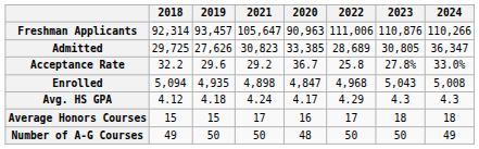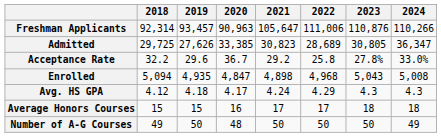 <table style= "float:right; text-align:center; font-size:85%; margin:auto;" class="wikitable">
 <tr>
 <th></th>
 <th>2018</th>
 <th>2019</th>
+<th>2020</th>
 <th>2021</th>
-<th>2020</th>
 <th>2022</th>
 <th>2023</th>
 <th>2024</th>
 </tr>
 <tr align="center">
 <th>Freshman Applicants</th>
 <td>92,314</td>
 <td>93,457</td>
+<td>90,963</td>
 <td>105,647</td>
-<td>90,963</td>
 <td>111,006</td>
 <td>110,876</td>
 <td>110,266</td>
 </tr>
 <tr align="center">
 <th>Admitted</th>
 <td>29,725</td>
 <td>27,626</td>
+<td>33,385</td>
 <td>30,823</td>
-<td>33,385</td>
 <td>28,689</td>
 <td>30,805</td>
 <td>36,347</td>
 </tr>
 <tr align="center">
 <th>Acceptance Rate</th>
 <td>32.2</td>
 <td>29.6</td>
+<td>36.7</td>
 <td>29.2</td>
-<td>36.7</td>
 <td>25.8</td>
 <td>27.8%</td>
 <td>33.0%</td>
 </tr>
 <tr align="center">
 <th>Enrolled</th>
 <td>5,094</td>
 <td>4,935</td>
+<td>4,847</td>
 <td>4,898</td>
-<td>4,847</td>
 <td>4,968</td>
 <td>5,043</td>
 <td>5,008</td>
 </tr>
 <tr align="center">
 <th>Avg. HS GPA</th>
 <td>4.12</td>
 <td>4.18</td>
+<td>4.17</td>
 <td>4.24</td>
-<td>4.17</td>
 <td>4.29</td>
 <td>4.3</td>
 <td>4.3</td>
 </tr>
 <tr>
 <th>Average Honors Courses</th>
 <td>15</td>
 <td>15</td>
+<td>16</td>
 <td>17</td>
-<td>16</td>
 <td>17</td>
 <td>18</td>
 <td>18</td>
 </tr>
 <tr align="center">
 <th>Number of A-G Courses</th>
 <td>49</td>
 <td>50</td>
+<td>48</td>
 <td>50</td>
-<td>48</td>
 <td>50</td>
 <td>50</td>
 <td>49</td>
 </tr>
 </table>
